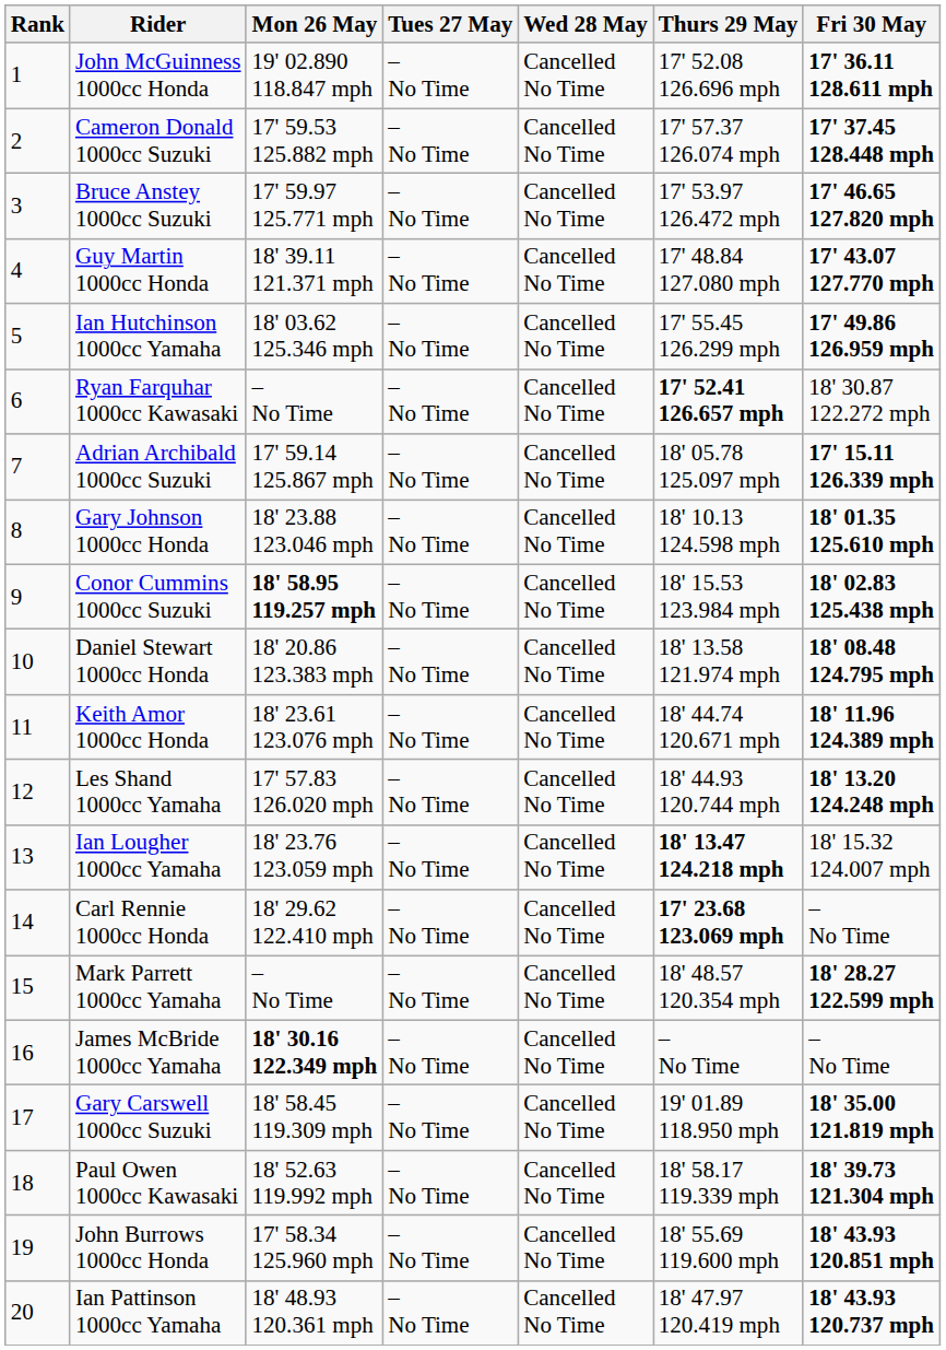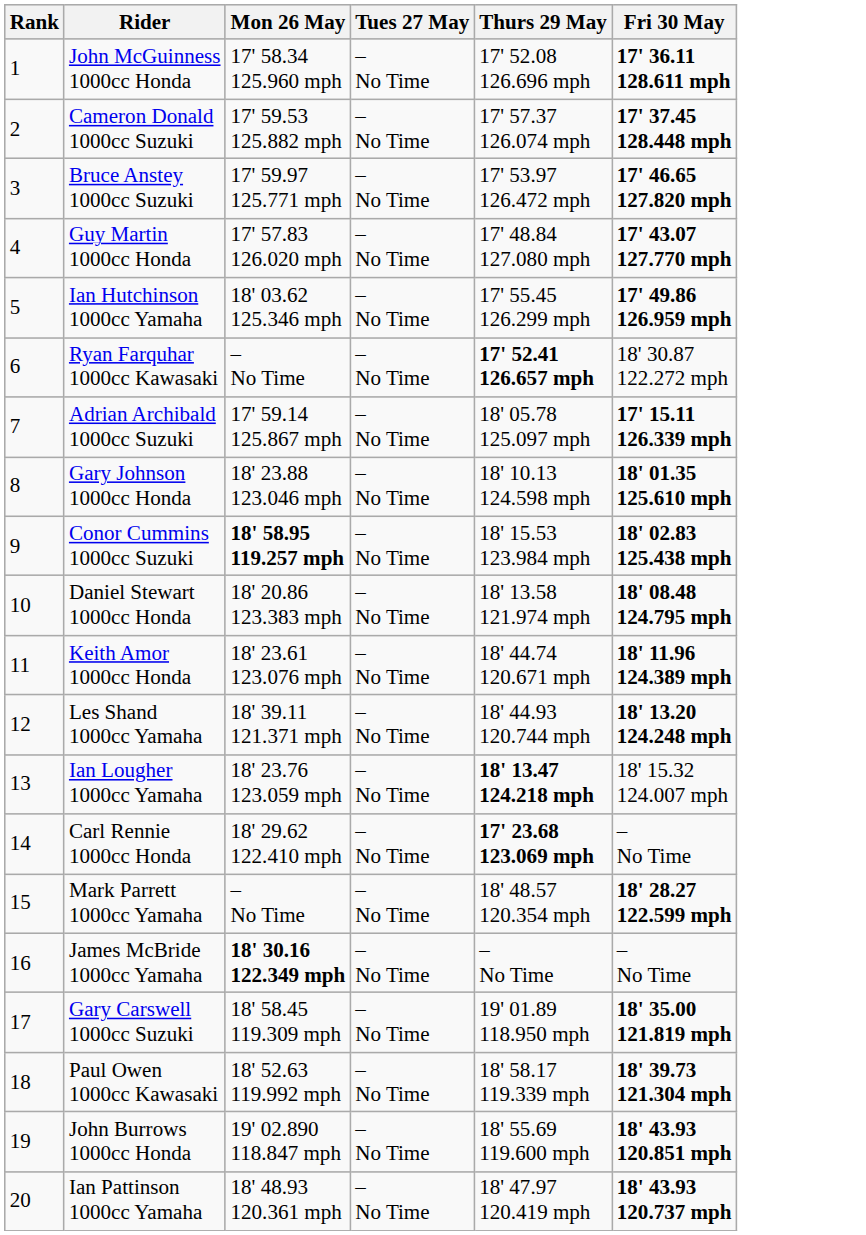 <table class="wikitable" style="font-size: 85%;">
 <tr style="background:#efefef;">
 <th>Rank</th>
 <th>Rider</th>
 <th>Mon 26 May</th>
 <th>Tues 27 May</th>
-<th>Wed 28 May</th>
 <th>Thurs 29 May</th>
 <th>Fri 30 May</th>
 </tr>
 <tr>
 <td>1</td>
 <td> <a href='#'>John McGuinness</a> <br> 1000cc Honda</td>
-<td>19' 02.890 <br> 118.847 mph</td>
+<td>17' 58.34 <br> 125.960 mph</td>
 <td>– <br> No Time</td>
-<td>Cancelled <br> No Time</td>
 <td>17' 52.08 <br> 126.696 mph</td>
 <td><strong>17' 36.11<br> 128.611 mph</strong></td>
 </tr>
 <tr>
 <td>2</td>
 <td> <a href='#'>Cameron Donald</a> <br> 1000cc Suzuki</td>
 <td>17' 59.53 <br> 125.882 mph</td>
 <td>– <br> No Time</td>
-<td>Cancelled <br> No Time</td>
 <td>17' 57.37 <br> 126.074 mph</td>
 <td><strong>17' 37.45 <br> 128.448 mph</strong></td>
 </tr>
 <tr>
 <td>3</td>
 <td> <a href='#'>Bruce Anstey</a> <br> 1000cc Suzuki</td>
 <td>17' 59.97 <br> 125.771 mph</td>
 <td>– <br> No Time</td>
-<td>Cancelled <br> No Time</td>
 <td>17' 53.97 <br> 126.472 mph</td>
 <td><strong>17' 46.65 <br> 127.820 mph</strong></td>
 </tr>
 <tr>
 <td>4</td>
 <td> <a href='#'>Guy Martin</a> <br> 1000cc Honda</td>
-<td>18' 39.11 <br> 121.371 mph</td>
+<td>17' 57.83 <br> 126.020 mph</td>
 <td>– <br> No Time</td>
-<td>Cancelled <br> No Time</td>
 <td>17' 48.84 <br> 127.080 mph</td>
 <td><strong>17' 43.07 <br> 127.770 mph</strong></td>
 </tr>
 <tr>
 <td>5</td>
 <td> <a href='#'>Ian Hutchinson</a> <br> 1000cc Yamaha</td>
 <td>18' 03.62 <br> 125.346 mph</td>
 <td>– <br> No Time</td>
-<td>Cancelled <br> No Time</td>
 <td>17' 55.45 <br> 126.299 mph</td>
 <td><strong>17' 49.86 <br> 126.959 mph</strong></td>
 </tr>
 <tr>
 <td>6</td>
 <td> <a href='#'>Ryan Farquhar</a> <br> 1000cc Kawasaki</td>
 <td>– <br> No Time</td>
 <td>– <br> No Time</td>
-<td>Cancelled <br> No Time</td>
 <td><strong>17' 52.41 <br> 126.657 mph</strong></td>
 <td>18' 30.87 <br> 122.272 mph</td>
 </tr>
 <tr>
 <td>7</td>
 <td> <a href='#'>Adrian Archibald</a> <br> 1000cc Suzuki</td>
 <td>17' 59.14 <br> 125.867 mph</td>
 <td>– <br> No Time</td>
-<td>Cancelled <br> No Time</td>
 <td>18' 05.78 <br> 125.097 mph</td>
 <td><strong>17' 15.11 <br> 126.339 mph</strong></td>
 </tr>
 <tr>
 <td>8</td>
 <td> <a href='#'>Gary Johnson</a> <br> 1000cc Honda</td>
 <td>18' 23.88 <br> 123.046 mph</td>
 <td>– <br> No Time</td>
-<td>Cancelled <br> No Time</td>
 <td>18' 10.13 <br> 124.598 mph</td>
 <td><strong>18' 01.35 <br> 125.610 mph</strong></td>
 </tr>
 <tr>
 <td>9</td>
 <td> <a href='#'>Conor Cummins</a> <br> 1000cc Suzuki</td>
 <td><strong>18' 58.95 <br> 119.257 mph</strong></td>
 <td>– <br> No Time</td>
-<td>Cancelled <br> No Time</td>
 <td>18' 15.53 <br> 123.984 mph</td>
 <td><strong>18' 02.83 <br> 125.438 mph</strong></td>
 </tr>
 <tr>
 <td>10</td>
 <td> Daniel Stewart <br> 1000cc Honda</td>
 <td>18' 20.86 <br> 123.383 mph</td>
 <td>– <br> No Time</td>
-<td>Cancelled <br> No Time</td>
 <td>18' 13.58 <br> 121.974 mph</td>
 <td><strong>18' 08.48 <br> 124.795 mph</strong></td>
 </tr>
 <tr>
 <td>11</td>
 <td> <a href='#'>Keith Amor</a> <br> 1000cc Honda</td>
 <td>18' 23.61 <br> 123.076 mph</td>
 <td>– <br> No Time</td>
-<td>Cancelled <br> No Time</td>
 <td>18' 44.74 <br> 120.671 mph</td>
 <td><strong>18' 11.96 <br> 124.389 mph</strong></td>
 </tr>
 <tr>
 <td>12</td>
 <td> Les Shand <br> 1000cc Yamaha</td>
-<td>17' 57.83 <br> 126.020 mph</td>
+<td>18' 39.11 <br> 121.371 mph</td>
 <td>– <br> No Time</td>
-<td>Cancelled <br> No Time</td>
 <td>18' 44.93 <br> 120.744 mph</td>
 <td><strong>18' 13.20 <br> 124.248 mph</strong></td>
 </tr>
 <tr>
 <td>13</td>
 <td> <a href='#'>Ian Lougher</a> <br> 1000cc Yamaha</td>
 <td>18' 23.76 <br> 123.059 mph</td>
 <td>– <br> No Time</td>
-<td>Cancelled <br> No Time</td>
 <td><strong>18' 13.47 <br> 124.218 mph</strong></td>
 <td>18' 15.32 <br> 124.007 mph</td>
 </tr>
 <tr>
 <td>14</td>
 <td> Carl Rennie<br> 1000cc Honda</td>
 <td>18' 29.62 <br> 122.410 mph</td>
 <td>– <br> No Time</td>
-<td>Cancelled <br> No Time</td>
 <td><strong>17' 23.68 <br> 123.069 mph</strong></td>
 <td>– <br> No Time</td>
 </tr>
 <tr>
 <td>15</td>
 <td> Mark Parrett<br> 1000cc Yamaha</td>
 <td>– <br> No Time</td>
 <td>– <br> No Time</td>
-<td>Cancelled <br> No Time</td>
 <td>18' 48.57 <br> 120.354 mph</td>
 <td><strong>18' 28.27 <br> 122.599 mph</strong></td>
 </tr>
 <tr>
 <td>16</td>
 <td> James McBride <br> 1000cc Yamaha</td>
 <td><strong>18' 30.16 <br> 122.349 mph</strong></td>
 <td>– <br> No Time</td>
-<td>Cancelled <br> No Time</td>
 <td>– <br> No Time</td>
 <td>– <br> No Time</td>
 </tr>
 <tr>
 <td>17</td>
 <td> <a href='#'>Gary Carswell</a> <br> 1000cc Suzuki</td>
 <td>18' 58.45 <br> 119.309 mph</td>
 <td>– <br> No Time</td>
-<td>Cancelled <br> No Time</td>
 <td>19' 01.89 <br> 118.950 mph</td>
 <td><strong>18' 35.00 <br> 121.819 mph</strong></td>
 </tr>
 <tr>
 <td>18</td>
 <td> Paul Owen<br> 1000cc Kawasaki</td>
 <td>18' 52.63 <br> 119.992 mph</td>
 <td>– <br> No Time</td>
-<td>Cancelled <br> No Time</td>
 <td>18' 58.17 <br> 119.339 mph</td>
 <td><strong>18' 39.73 <br> 121.304 mph</strong></td>
 </tr>
 <tr>
 <td>19</td>
 <td> John Burrows<br> 1000cc Honda</td>
-<td>17' 58.34 <br> 125.960 mph</td>
+<td>19' 02.890 <br> 118.847 mph</td>
 <td>– <br> No Time</td>
-<td>Cancelled <br> No Time</td>
 <td>18' 55.69 <br> 119.600 mph</td>
 <td><strong>18' 43.93 <br> 120.851 mph</strong></td>
 </tr>
 <tr>
 <td>20</td>
 <td> Ian Pattinson <br> 1000cc Yamaha</td>
 <td>18' 48.93 <br> 120.361 mph</td>
 <td>– <br> No Time</td>
-<td>Cancelled <br> No Time</td>
 <td>18' 47.97 <br> 120.419 mph</td>
 <td><strong>18' 43.93 <br> 120.737 mph</strong></td>
 </tr>
 </table>
